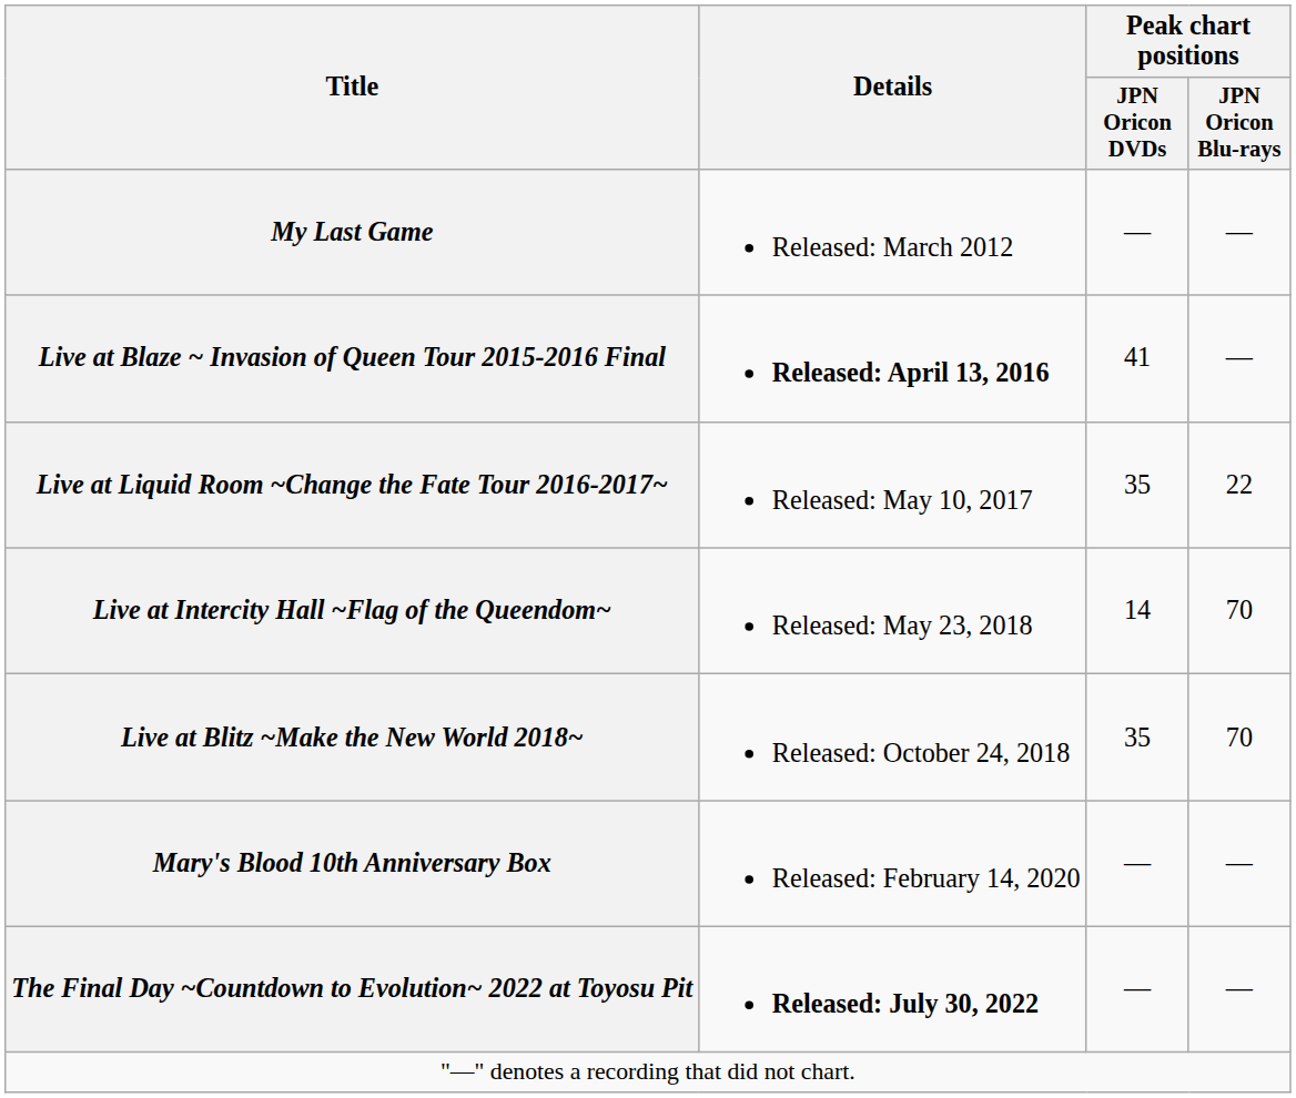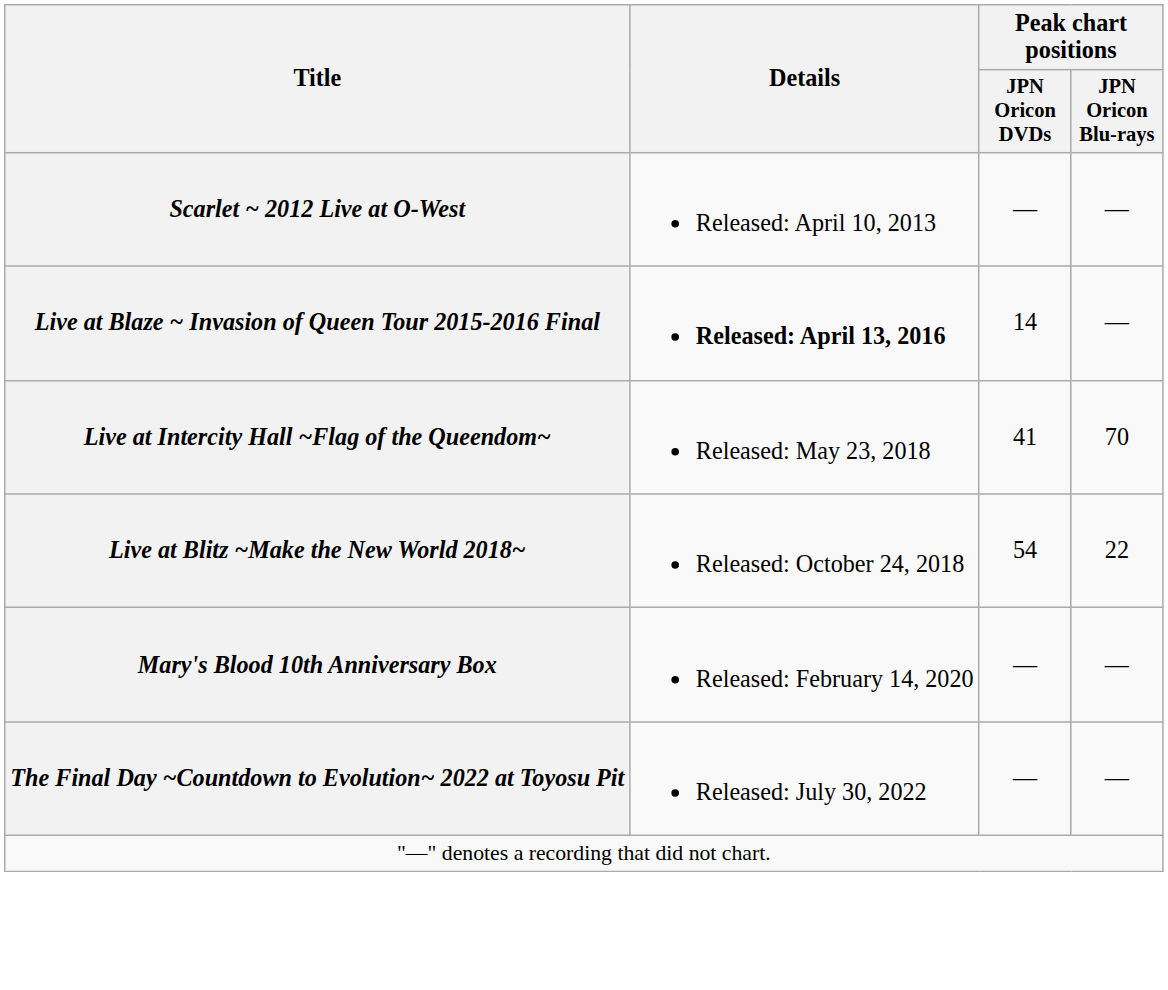 <table class="wikitable plainrowheaders">
 <tr>
 <th scope="col" rowspan="2">Title</th>
 <th scope="col" rowspan="2">Details</th>
 <th scope="col" colspan="2">Peak chart positions</th>
 </tr>
 <tr>
 <th scope="col" style="width:4em;font-size:85%">JPN<br>Oricon<br>DVDs<br></th>
 <th scope="col" style="width:4em;font-size:85%">JPN<br>Oricon<br>Blu-rays<br></th>
 </tr>
 <tr>
-<th scope="row"><em>My Last Game</em></th>
-<td><br><ul><li>Released: March 2012</li></ul></td>
+<th scope="row"><em>Scarlet ~ 2012 Live at O-West</em></th>
+<td><br><ul><li>Released: April 10, 2013</li></ul></td>
 <td align="center">—</td>
 <td align="center">—</td>
 </tr>
 <tr>
 <th scope="row"><em>Live at Blaze ~ Invasion of Queen Tour 2015-2016 Final</em></th>
 <td><strong><br><ul><li>Released: April 13, 2016</li></ul></strong></td>
-<td align="center">41</td>
+<td align="center">14</td>
 <td align="center">—</td>
-</tr>
-<tr>
-<th scope="row"><em>Live at Liquid Room ~Change the Fate Tour 2016-2017~</em></th>
-<td><br><ul><li>Released: May 10, 2017</li></ul></td>
-<td align="center">35</td>
-<td align="center">22</td>
 </tr>
 <tr>
 <th scope="row"><em>Live at Intercity Hall ~Flag of the Queendom~</em></th>
 <td><br><ul><li>Released: May 23, 2018</li></ul></td>
-<td align="center">14</td>
+<td align="center">41</td>
 <td align="center">70</td>
 </tr>
 <tr>
 <th scope="row"><em>Live at Blitz ~Make the New World 2018~</em></th>
 <td><br><ul><li>Released: October 24, 2018</li></ul></td>
-<td align="center">35</td>
-<td align="center">70</td>
+<td align="center">54</td>
+<td align="center">22</td>
 </tr>
 <tr>
 <th scope="row"><em>Mary's Blood 10th Anniversary Box</em></th>
 <td><br><ul><li>Released: February 14, 2020</li></ul></td>
 <td align="center">—</td>
 <td align="center">—</td>
 </tr>
 <tr>
 <th scope="row"><em>The Final Day ~Countdown to Evolution~ 2022 at Toyosu Pit</em></th>
-<td><strong><br><ul><li>Released: July 30, 2022</li></ul></strong></td>
+<td><br><ul><li>Released: July 30, 2022</li></ul></td>
 <td align="center">—</td>
 <td align="center">—</td>
 </tr>
 <tr>
 <td align="center" colspan="4" style="font-size:90%">"—" denotes a recording that did not chart.</td>
 </tr>
 </table>
